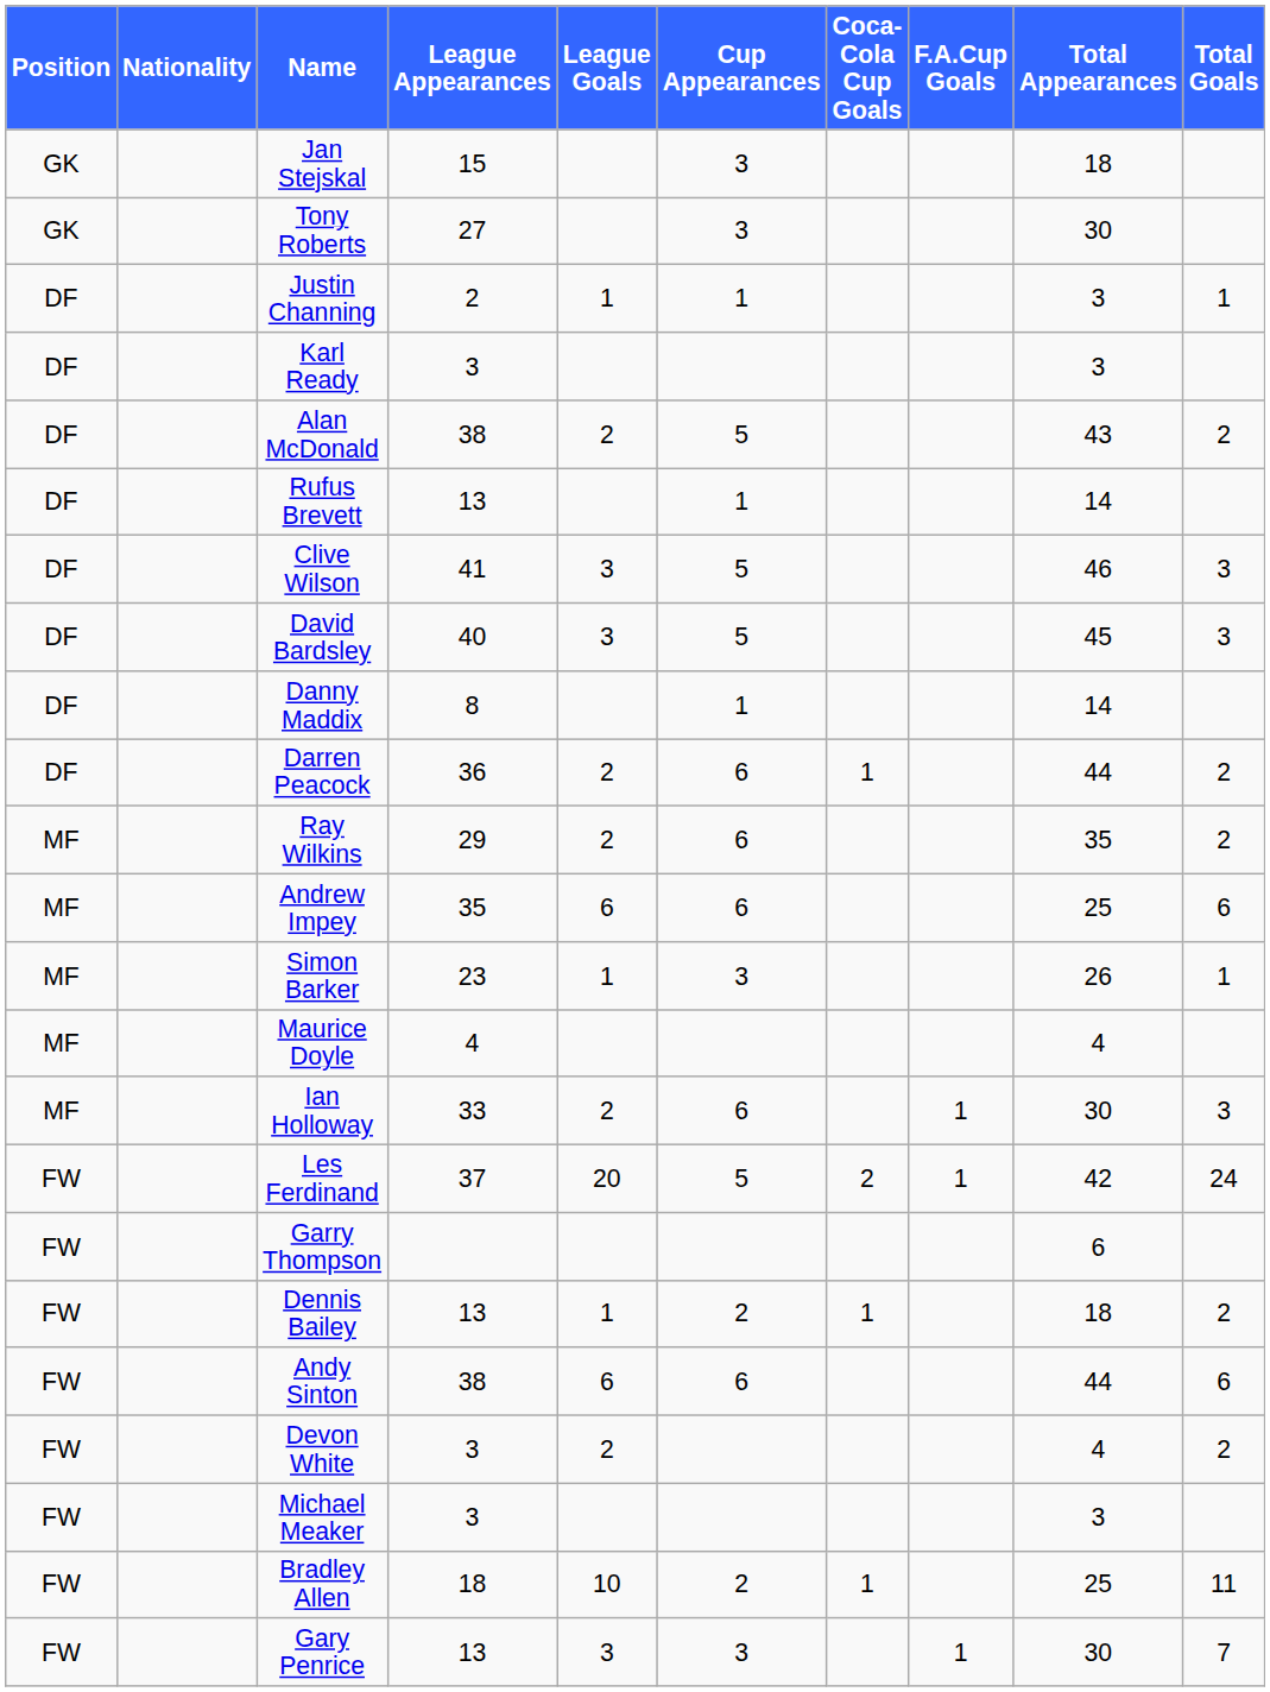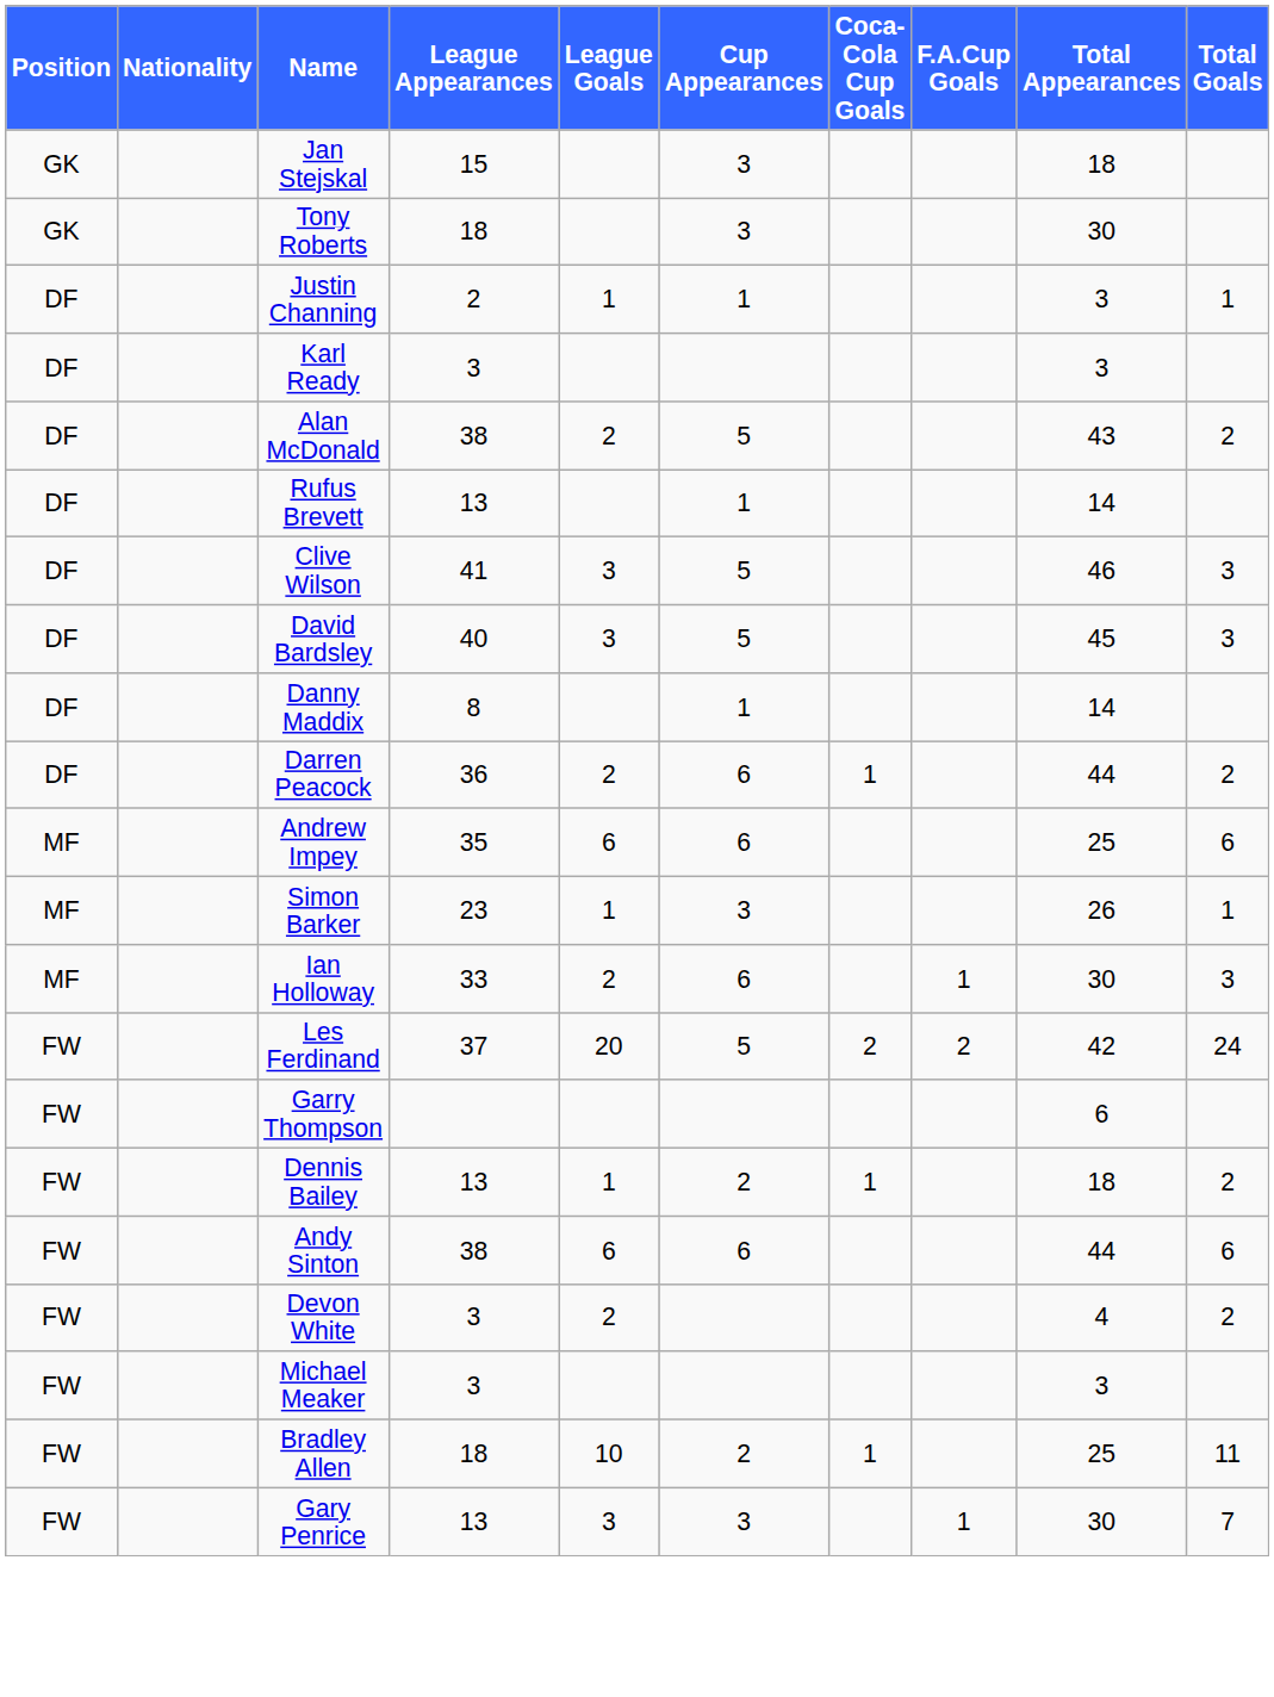 <table class="wikitable" style="text-align:center; font-size:90%; width:90%;">
 <tr>
 <th style="background:#3366ff; color:#FFFFFF; text-align:center;">Position</th>
 <th style="background:#3366ff; color:#FFFFFF; text-align:center;">Nationality</th>
 <th style="background:#3366ff; color:#FFFFFF; text-align:center;"><strong>Name</strong></th>
 <th style="background:#3366ff; color:#FFFFFF; text-align:center;">League Appearances</th>
 <th style="background:#3366ff; color:#FFFFFF; text-align:center;">League Goals</th>
 <th style="background:#3366ff; color:#FFFFFF; text-align:center;">Cup Appearances</th>
 <th style="background:#3366ff; color:#FFFFFF; text-align:center;">Coca-Cola Cup Goals</th>
 <th style="background:#3366ff; color:#FFFFFF; text-align:center;">F.A.Cup Goals</th>
 <th style="background:#3366ff; color:#FFFFFF; text-align:center;">Total Appearances</th>
 <th style="background:#3366ff; color:#FFFFFF; text-align:center;">Total Goals</th>
 </tr>
 <tr>
 <td>GK</td>
 <td></td>
 <td><a href='#'>Jan Stejskal</a></td>
 <td>15</td>
 <td></td>
 <td>3</td>
 <td></td>
 <td></td>
 <td>18</td>
 <td></td>
 </tr>
 <tr>
 <td>GK</td>
 <td></td>
 <td><a href='#'>Tony Roberts</a></td>
-<td>27</td>
+<td>18</td>
 <td></td>
 <td>3</td>
 <td></td>
 <td></td>
 <td>30</td>
 <td></td>
 </tr>
 <tr>
 <td>DF</td>
 <td></td>
 <td><a href='#'>Justin Channing</a></td>
 <td>2</td>
 <td>1</td>
 <td>1</td>
 <td></td>
 <td></td>
 <td>3</td>
 <td>1</td>
 </tr>
 <tr>
 <td>DF</td>
 <td></td>
 <td><a href='#'>Karl Ready</a></td>
 <td>3</td>
 <td></td>
 <td></td>
 <td></td>
 <td></td>
 <td>3</td>
 <td></td>
 </tr>
 <tr>
 <td>DF</td>
 <td></td>
 <td><a href='#'>Alan McDonald</a></td>
 <td>38</td>
 <td>2</td>
 <td>5</td>
 <td></td>
 <td></td>
 <td>43</td>
 <td>2</td>
 </tr>
 <tr>
 <td>DF</td>
 <td></td>
 <td><a href='#'>Rufus Brevett</a></td>
 <td>13</td>
 <td></td>
 <td>1</td>
 <td></td>
 <td></td>
 <td>14</td>
 <td></td>
 </tr>
 <tr>
 <td>DF</td>
 <td></td>
 <td><a href='#'>Clive Wilson</a></td>
 <td>41</td>
 <td>3</td>
 <td>5</td>
 <td></td>
 <td></td>
 <td>46</td>
 <td>3</td>
 </tr>
 <tr>
 <td>DF</td>
 <td></td>
 <td><a href='#'>David Bardsley</a></td>
 <td>40</td>
 <td>3</td>
 <td>5</td>
 <td></td>
 <td></td>
 <td>45</td>
 <td>3</td>
 </tr>
 <tr>
 <td>DF</td>
 <td></td>
 <td><a href='#'>Danny Maddix</a></td>
 <td>8</td>
 <td></td>
 <td>1</td>
 <td></td>
 <td></td>
 <td>14</td>
 <td></td>
 </tr>
 <tr>
 <td>DF</td>
 <td></td>
 <td><a href='#'>Darren Peacock</a></td>
 <td>36</td>
 <td>2</td>
 <td>6</td>
 <td>1</td>
 <td></td>
 <td>44</td>
 <td>2</td>
 </tr>
 <tr>
 <td>MF</td>
 <td></td>
-<td><a href='#'>Ray Wilkins</a></td>
-<td>29</td>
-<td>2</td>
-<td>6</td>
-<td></td>
-<td></td>
-<td>35</td>
-<td>2</td>
-</tr>
-<tr>
-<td>MF</td>
-<td></td>
 <td><a href='#'>Andrew Impey</a></td>
 <td>35</td>
 <td>6</td>
 <td>6</td>
 <td></td>
 <td></td>
 <td>25</td>
 <td>6</td>
 </tr>
 <tr>
 <td>MF</td>
 <td></td>
 <td><a href='#'>Simon Barker</a></td>
 <td>23</td>
 <td>1</td>
 <td>3</td>
 <td></td>
 <td></td>
 <td>26</td>
 <td>1</td>
 </tr>
 <tr>
 <td>MF</td>
 <td></td>
-<td><a href='#'>Maurice Doyle</a></td>
-<td>4</td>
-<td></td>
-<td></td>
-<td></td>
-<td></td>
-<td>4</td>
-<td></td>
-</tr>
-<tr>
-<td>MF</td>
-<td></td>
 <td><a href='#'>Ian Holloway</a></td>
 <td>33</td>
 <td>2</td>
 <td>6</td>
 <td></td>
 <td>1</td>
 <td>30</td>
 <td>3</td>
 </tr>
 <tr>
 <td>FW</td>
 <td></td>
 <td><a href='#'>Les Ferdinand</a></td>
 <td>37</td>
 <td>20</td>
 <td>5</td>
 <td>2</td>
-<td>1</td>
+<td>2</td>
 <td>42</td>
 <td>24</td>
 </tr>
 <tr>
 <td>FW</td>
 <td></td>
 <td><a href='#'>Garry Thompson</a></td>
 <td></td>
 <td></td>
 <td></td>
 <td></td>
 <td></td>
 <td>6</td>
 <td></td>
 </tr>
 <tr>
 <td>FW</td>
 <td></td>
 <td><a href='#'>Dennis Bailey</a></td>
 <td>13</td>
 <td>1</td>
 <td>2</td>
 <td>1</td>
 <td></td>
 <td>18</td>
 <td>2</td>
 </tr>
 <tr>
 <td>FW</td>
 <td></td>
 <td><a href='#'>Andy Sinton</a></td>
 <td>38</td>
 <td>6</td>
 <td>6</td>
 <td></td>
 <td></td>
 <td>44</td>
 <td>6</td>
 </tr>
 <tr>
 <td>FW</td>
 <td></td>
 <td><a href='#'>Devon White</a></td>
 <td>3</td>
 <td>2</td>
 <td></td>
 <td></td>
 <td></td>
 <td>4</td>
 <td>2</td>
 </tr>
 <tr>
 <td>FW</td>
 <td></td>
 <td><a href='#'>Michael Meaker</a></td>
 <td>3</td>
 <td></td>
 <td></td>
 <td></td>
 <td></td>
 <td>3</td>
 <td></td>
 </tr>
 <tr>
 <td>FW</td>
 <td></td>
 <td><a href='#'>Bradley Allen</a></td>
 <td>18</td>
 <td>10</td>
 <td>2</td>
 <td>1</td>
 <td></td>
 <td>25</td>
 <td>11</td>
 </tr>
 <tr>
 <td>FW</td>
 <td></td>
 <td><a href='#'>Gary Penrice</a></td>
 <td>13</td>
 <td>3</td>
 <td>3</td>
 <td></td>
 <td>1</td>
 <td>30</td>
 <td>7</td>
 </tr>
 </table>
